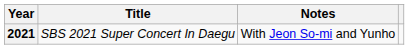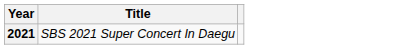 <table class="wikitable plainrowheaders sortable">
 <tr>
 <th scope="col">Year</th>
 <th scope="col">Title</th>
-<th scope="col">Notes</th>
 <th scope="col" class="unsortable"></th>
 </tr>
 <tr>
 <th scope="row">2021</th>
 <td><em>SBS 2021 Super Concert In Daegu</em></td>
-<td>With <a href='#'>Jeon So-mi</a> and Yunho</td>
 <td style="text-align:center"></td>
 </tr>
 </table>
